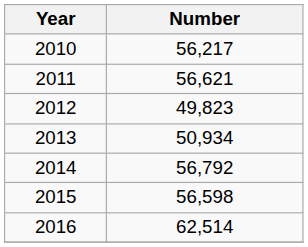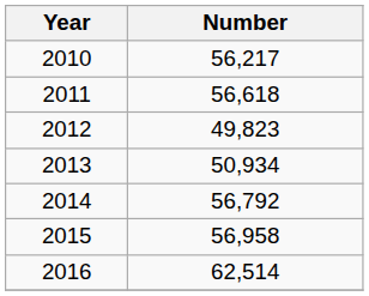 <table class="wikitable">
 <tr>
 <th scope="col" style="width:80px;">Year</th>
 <th scope="col" style="width:160px;">Number</th>
 </tr>
 <tr align=center>
 <td>2010</td>
 <td>56,217</td>
 </tr>
 <tr align=center>
 <td>2011</td>
-<td>56,621</td>
+<td>56,618</td>
 </tr>
 <tr align=center>
 <td>2012</td>
 <td>49,823</td>
 </tr>
 <tr align=center>
 <td>2013</td>
 <td>50,934</td>
 </tr>
 <tr align=center>
 <td>2014</td>
 <td>56,792</td>
 </tr>
 <tr align=center>
 <td>2015</td>
-<td>56,598</td>
+<td>56,958</td>
 </tr>
 <tr align=center>
 <td>2016</td>
 <td>62,514</td>
 </tr>
 <tr>
 </tr>
 </table>
